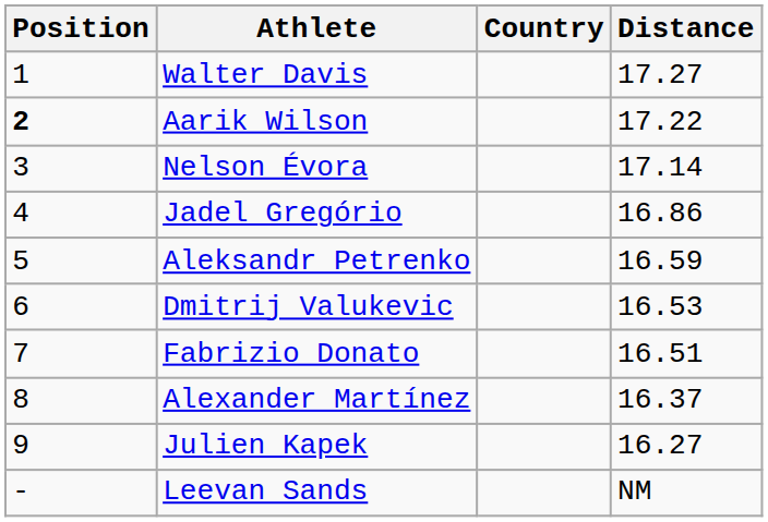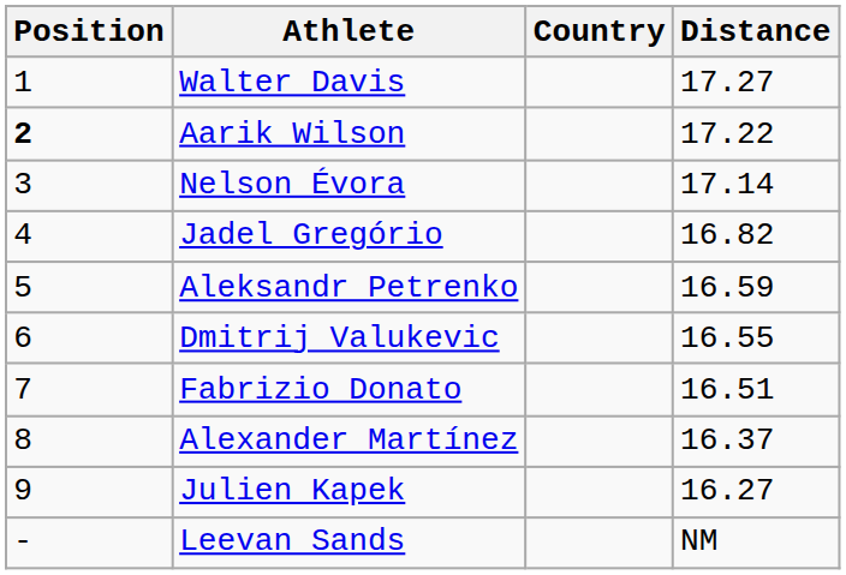 <table class="wikitable">
 <tr>
 <th>Position</th>
 <th>Athlete</th>
 <th>Country</th>
 <th>Distance</th>
 </tr>
 <tr>
 <td>1</td>
 <td><a href='#'>Walter Davis</a></td>
 <td></td>
 <td>17.27</td>
 </tr>
 <tr>
 <td><strong>2</strong></td>
 <td><a href='#'>Aarik Wilson</a></td>
 <td></td>
 <td>17.22</td>
 </tr>
 <tr>
 <td>3</td>
 <td><a href='#'>Nelson Évora</a></td>
 <td></td>
 <td>17.14</td>
 </tr>
 <tr>
 <td>4</td>
 <td><a href='#'>Jadel Gregório</a></td>
 <td></td>
-<td>16.86</td>
+<td>16.82</td>
 </tr>
 <tr>
 <td>5</td>
 <td><a href='#'>Aleksandr Petrenko</a></td>
 <td></td>
 <td>16.59</td>
 </tr>
 <tr>
 <td>6</td>
 <td><a href='#'>Dmitrij Valukevic</a></td>
 <td></td>
-<td>16.53</td>
+<td>16.55</td>
 </tr>
 <tr>
 <td>7</td>
 <td><a href='#'>Fabrizio Donato</a></td>
 <td></td>
 <td>16.51</td>
 </tr>
 <tr>
 <td>8</td>
 <td><a href='#'>Alexander Martínez</a></td>
 <td></td>
 <td>16.37</td>
 </tr>
 <tr>
 <td>9</td>
 <td><a href='#'>Julien Kapek</a></td>
 <td></td>
 <td>16.27</td>
 </tr>
 <tr>
 <td>-</td>
 <td><a href='#'>Leevan Sands</a></td>
 <td></td>
 <td>NM</td>
 </tr>
 </table>
